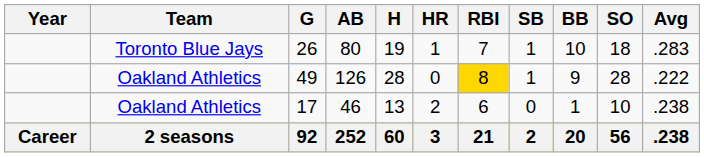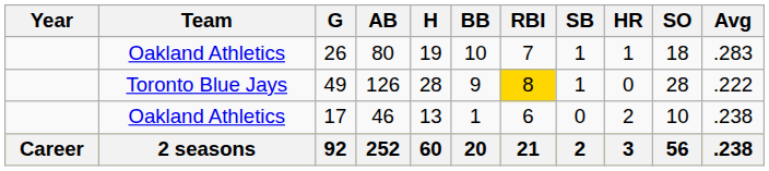 <table class="wikitable" width=600>
 <tr align="center">
 <th>Year</th>
 <th>Team</th>
 <th>G</th>
 <th>AB</th>
 <th>H</th>
-<th>HR</th>
+<th>BB</th>
 <th>RBI</th>
 <th>SB</th>
-<th>BB</th>
+<th>HR</th>
 <th>SO</th>
 <th>Avg</th>
 </tr>
 <tr align="center">
 <td></td>
-<td><a href='#'>Toronto Blue Jays</a></td>
+<td><a href='#'>Oakland Athletics</a></td>
 <td>26</td>
 <td>80</td>
 <td>19</td>
-<td>1</td>
+<td>10</td>
 <td>7</td>
 <td>1</td>
-<td>10</td>
+<td>1</td>
 <td>18</td>
 <td>.283</td>
 </tr>
 <tr align="center">
 <td></td>
-<td><a href='#'>Oakland Athletics</a></td>
+<td><a href='#'>Toronto Blue Jays</a></td>
 <td>49</td>
 <td>126</td>
 <td>28</td>
-<td>0</td>
+<td>9</td>
 <td style="background: gold;">8</td>
 <td>1</td>
-<td>9</td>
+<td>0</td>
 <td>28</td>
 <td>.222</td>
 </tr>
 <tr align="center">
 <td></td>
 <td><a href='#'>Oakland Athletics</a></td>
 <td>17</td>
 <td>46</td>
 <td>13</td>
-<td>2</td>
+<td>1</td>
 <td>6</td>
 <td>0</td>
-<td>1</td>
+<td>2</td>
 <td>10</td>
 <td>.238</td>
 </tr>
 <tr style="color:black; background-color:yellow" align="center">
 <th>Career</th>
 <th>2 seasons</th>
 <th>92</th>
 <th>252</th>
 <th>60</th>
-<th>3</th>
+<th>20</th>
 <th>21</th>
 <th>2</th>
-<th>20</th>
+<th>3</th>
 <th>56</th>
 <th>.238</th>
 </tr>
 </table>
